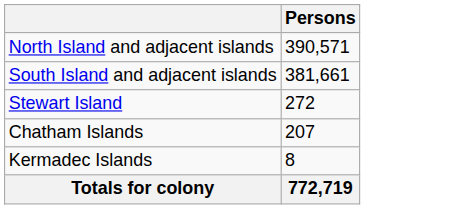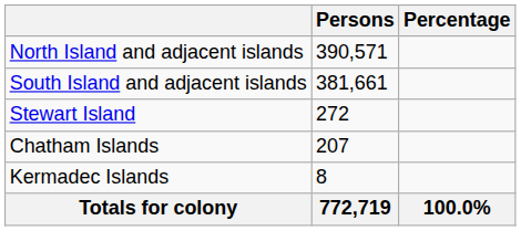 <table class="wikitable">
 <tr>
 <th></th>
 <th>Persons</th>
+<th>Percentage</th>
 </tr>
 <tr>
 <td><a href='#'>North Island</a> and adjacent islands</td>
 <td>390,571</td>
+<td></td>
 </tr>
 <tr>
 <td><a href='#'>South Island</a> and adjacent islands</td>
 <td>381,661</td>
+<td></td>
 </tr>
 <tr>
 <td><a href='#'>Stewart Island</a></td>
 <td>272</td>
+<td></td>
 </tr>
 <tr>
 <td>Chatham Islands</td>
 <td>207</td>
+<td></td>
 </tr>
 <tr>
 <td>Kermadec Islands</td>
 <td>8</td>
+<td></td>
 </tr>
 <tr>
 <th>Totals for colony</th>
 <th>772,719</th>
+<th>100.0%</th>
 </tr>
 </table>
